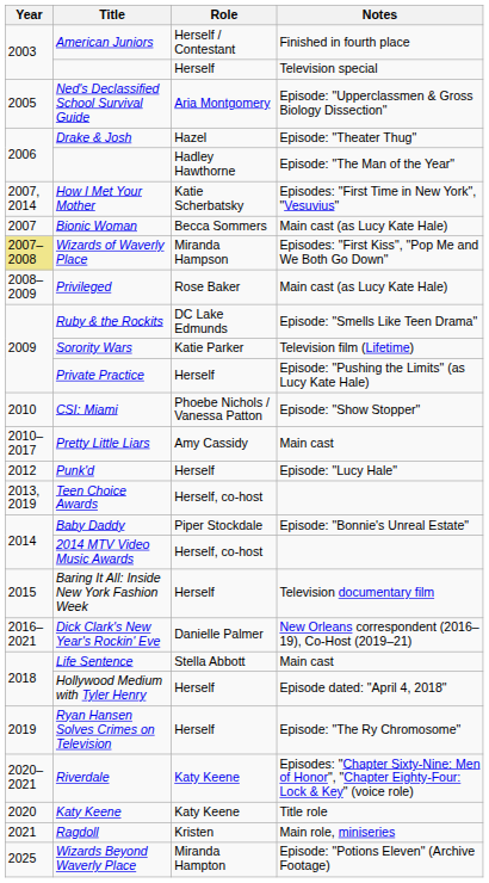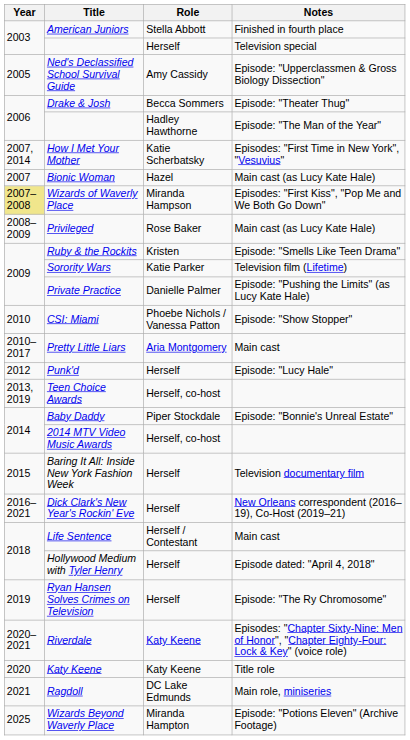 <table class="wikitable sortable">
 <tr>
 <th>Year</th>
 <th>Title</th>
 <th>Role</th>
 <th>Notes</th>
 </tr>
 <tr>
 <td rowspan="2">2003</td>
 <td><em><a href='#'>American Juniors</a></em></td>
-<td>Herself / Contestant</td>
+<td>Stella Abbott</td>
 <td>Finished in fourth place</td>
 </tr>
 <tr>
 <td><em></em></td>
 <td>Herself</td>
 <td>Television special</td>
 </tr>
 <tr>
 <td>2005</td>
 <td><em><a href='#'>Ned's Declassified School Survival Guide</a></em></td>
-<td><a href='#'>Aria Montgomery</a></td>
+<td>Amy Cassidy</td>
 <td>Episode: "Upperclassmen & Gross Biology Dissection"</td>
 </tr>
 <tr>
 <td rowspan="2">2006</td>
 <td><em><a href='#'>Drake & Josh</a></em></td>
-<td>Hazel</td>
+<td>Becca Sommers</td>
 <td>Episode: "Theater Thug"</td>
 </tr>
 <tr>
 <td><em></em></td>
 <td>Hadley Hawthorne</td>
 <td>Episode: "The Man of the Year"</td>
 </tr>
 <tr>
 <td>2007, 2014</td>
 <td><em><a href='#'>How I Met Your Mother</a></em></td>
 <td>Katie Scherbatsky</td>
 <td>Episodes: "First Time in New York", "<a href='#'>Vesuvius</a>"</td>
 </tr>
 <tr>
 <td>2007</td>
 <td><em><a href='#'>Bionic Woman</a></em></td>
-<td>Becca Sommers</td>
+<td>Hazel</td>
 <td>Main cast (as Lucy Kate Hale)</td>
 </tr>
 <tr>
 <td style="background: khaki;">2007–2008</td>
 <td><em><a href='#'>Wizards of Waverly Place</a></em></td>
 <td>Miranda Hampson</td>
 <td>Episodes: "First Kiss", "Pop Me and We Both Go Down"</td>
 </tr>
 <tr>
 <td>2008–2009</td>
 <td><em><a href='#'>Privileged</a></em></td>
 <td>Rose Baker</td>
 <td>Main cast (as Lucy Kate Hale)</td>
 </tr>
 <tr>
 <td rowspan="3">2009</td>
 <td><em><a href='#'>Ruby & the Rockits</a></em></td>
-<td>DC Lake Edmunds</td>
+<td>Kristen</td>
 <td>Episode: "Smells Like Teen Drama"</td>
 </tr>
 <tr>
 <td><em><a href='#'>Sorority Wars</a></em></td>
 <td>Katie Parker</td>
 <td>Television film (<a href='#'>Lifetime</a>)</td>
 </tr>
 <tr>
 <td><em><a href='#'>Private Practice</a></em></td>
-<td>Herself</td>
+<td>Danielle Palmer</td>
 <td>Episode: "Pushing the Limits" (as Lucy Kate Hale)</td>
 </tr>
 <tr>
 <td>2010</td>
 <td><em><a href='#'>CSI: Miami</a></em></td>
 <td>Phoebe Nichols / Vanessa Patton</td>
 <td>Episode: "Show Stopper"</td>
 </tr>
 <tr>
 <td>2010–2017</td>
 <td><em><a href='#'>Pretty Little Liars</a></em></td>
-<td>Amy Cassidy</td>
+<td><a href='#'>Aria Montgomery</a></td>
 <td>Main cast</td>
 </tr>
 <tr>
 <td>2012</td>
 <td><em><a href='#'>Punk'd</a></em></td>
 <td>Herself</td>
 <td>Episode: "Lucy Hale"</td>
 </tr>
 <tr>
 <td>2013, 2019</td>
 <td><em><a href='#'>Teen Choice Awards</a></em></td>
 <td>Herself, co-host</td>
 <td></td>
 </tr>
 <tr>
 <td rowspan="2">2014</td>
 <td><em><a href='#'>Baby Daddy</a></em></td>
 <td>Piper Stockdale</td>
 <td>Episode: "Bonnie's Unreal Estate"</td>
 </tr>
 <tr>
 <td><em><a href='#'>2014 MTV Video Music Awards</a></em></td>
 <td>Herself, co-host</td>
 <td></td>
 </tr>
 <tr>
 <td>2015</td>
 <td><em>Baring It All: Inside New York Fashion Week</em></td>
 <td>Herself</td>
 <td>Television <a href='#'>documentary film</a></td>
 </tr>
 <tr>
 <td>2016–2021</td>
 <td><em><a href='#'>Dick Clark's New Year's Rockin' Eve</a></em></td>
-<td>Danielle Palmer</td>
+<td>Herself</td>
 <td><a href='#'>New Orleans</a> correspondent (2016–19), Co-Host (2019–21)</td>
 </tr>
 <tr>
 <td rowspan="2">2018</td>
 <td><em><a href='#'>Life Sentence</a></em></td>
-<td>Stella Abbott</td>
+<td>Herself / Contestant</td>
 <td>Main cast</td>
 </tr>
 <tr>
 <td><em>Hollywood Medium with <a href='#'>Tyler Henry</a></em></td>
 <td>Herself</td>
 <td>Episode dated: "April 4, 2018"</td>
 </tr>
 <tr>
 <td>2019</td>
 <td><em><a href='#'>Ryan Hansen Solves Crimes on Television</a></em></td>
 <td>Herself</td>
 <td>Episode: "The Ry Chromosome"</td>
 </tr>
 <tr>
 <td>2020–2021</td>
 <td><em><a href='#'>Riverdale</a></em></td>
 <td><a href='#'>Katy Keene</a></td>
 <td>Episodes: "<a href='#'>Chapter Sixty-Nine: Men of Honor</a>", "<a href='#'>Chapter Eighty-Four: Lock & Key</a>" (voice role)</td>
 </tr>
 <tr>
 <td>2020</td>
 <td><em><a href='#'>Katy Keene</a></em></td>
 <td>Katy Keene</td>
 <td>Title role</td>
 </tr>
 <tr>
 <td>2021</td>
 <td><em><a href='#'>Ragdoll</a></em></td>
-<td>Kristen</td>
+<td>DC Lake Edmunds</td>
 <td>Main role, <a href='#'>miniseries</a></td>
 </tr>
 <tr>
 <td>2025</td>
 <td><em><a href='#'>Wizards Beyond Waverly Place</a></em></td>
 <td>Miranda Hampton</td>
 <td>Episode: "Potions Eleven" (Archive Footage)</td>
 </tr>
 </table>
